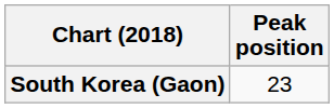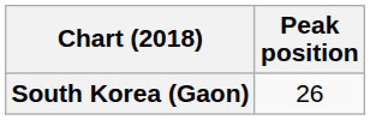 <table class="wikitable plainrowheaders sortable" style="text-align:center;" border="1">
 <tr>
 <th scope="col">Chart (2018)</th>
 <th scope="col">Peak<br>position</th>
 </tr>
 <tr>
 <th scope="row">South Korea (Gaon)</th>
-<td>23</td>
+<td>26</td>
 </tr>
 </table>
